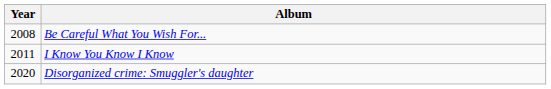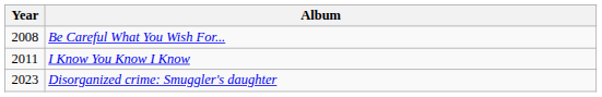 <table class="wikitable" style="width: 55%">
 <tr>
 <th style"width: 40px">Year</th>
 <th>Album</th>
 </tr>
 <tr>
 <td style="width: 40px; text-align: center; vertical-align: top">2008</td>
 <td style="text-align: left; vertical-align: top"><em><a href='#'>Be Careful What You Wish For...</a></em></td>
 </tr>
 <tr>
 <td style="text-align: center; vertical-align: top">2011</td>
 <td style="text-align: left; vertical-align: top"><em><a href='#'>I Know You Know I Know</a></em></td>
 </tr>
 <tr>
-<td style="text-align: center; vertical-align: top">2020</td>
+<td style="text-align: center; vertical-align: top">2023</td>
 <td style="text-align: left; vertical-align: top"><em><a href='#'>Disorganized crime: Smuggler's daughter</a></em></td>
 </tr>
 </table>
